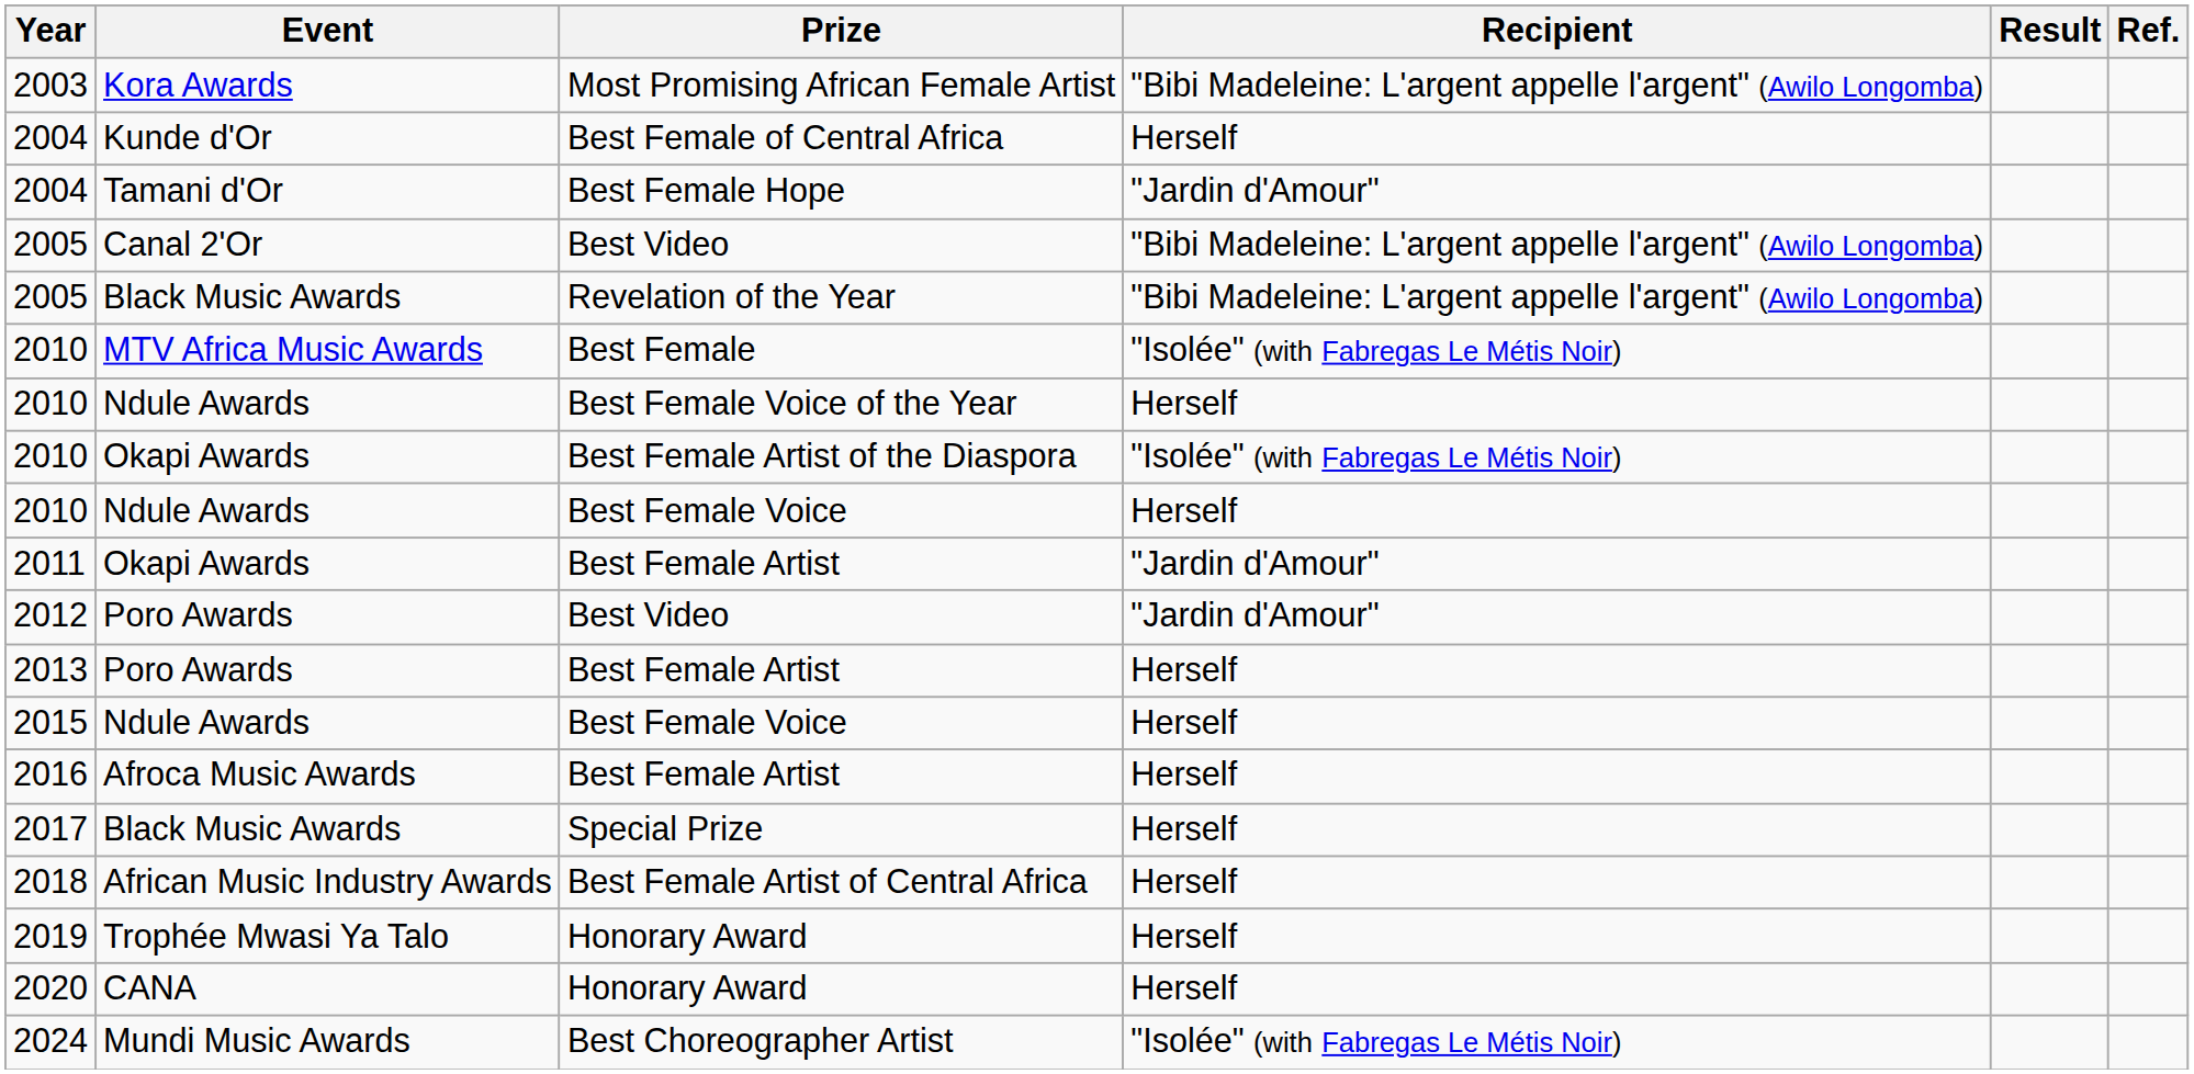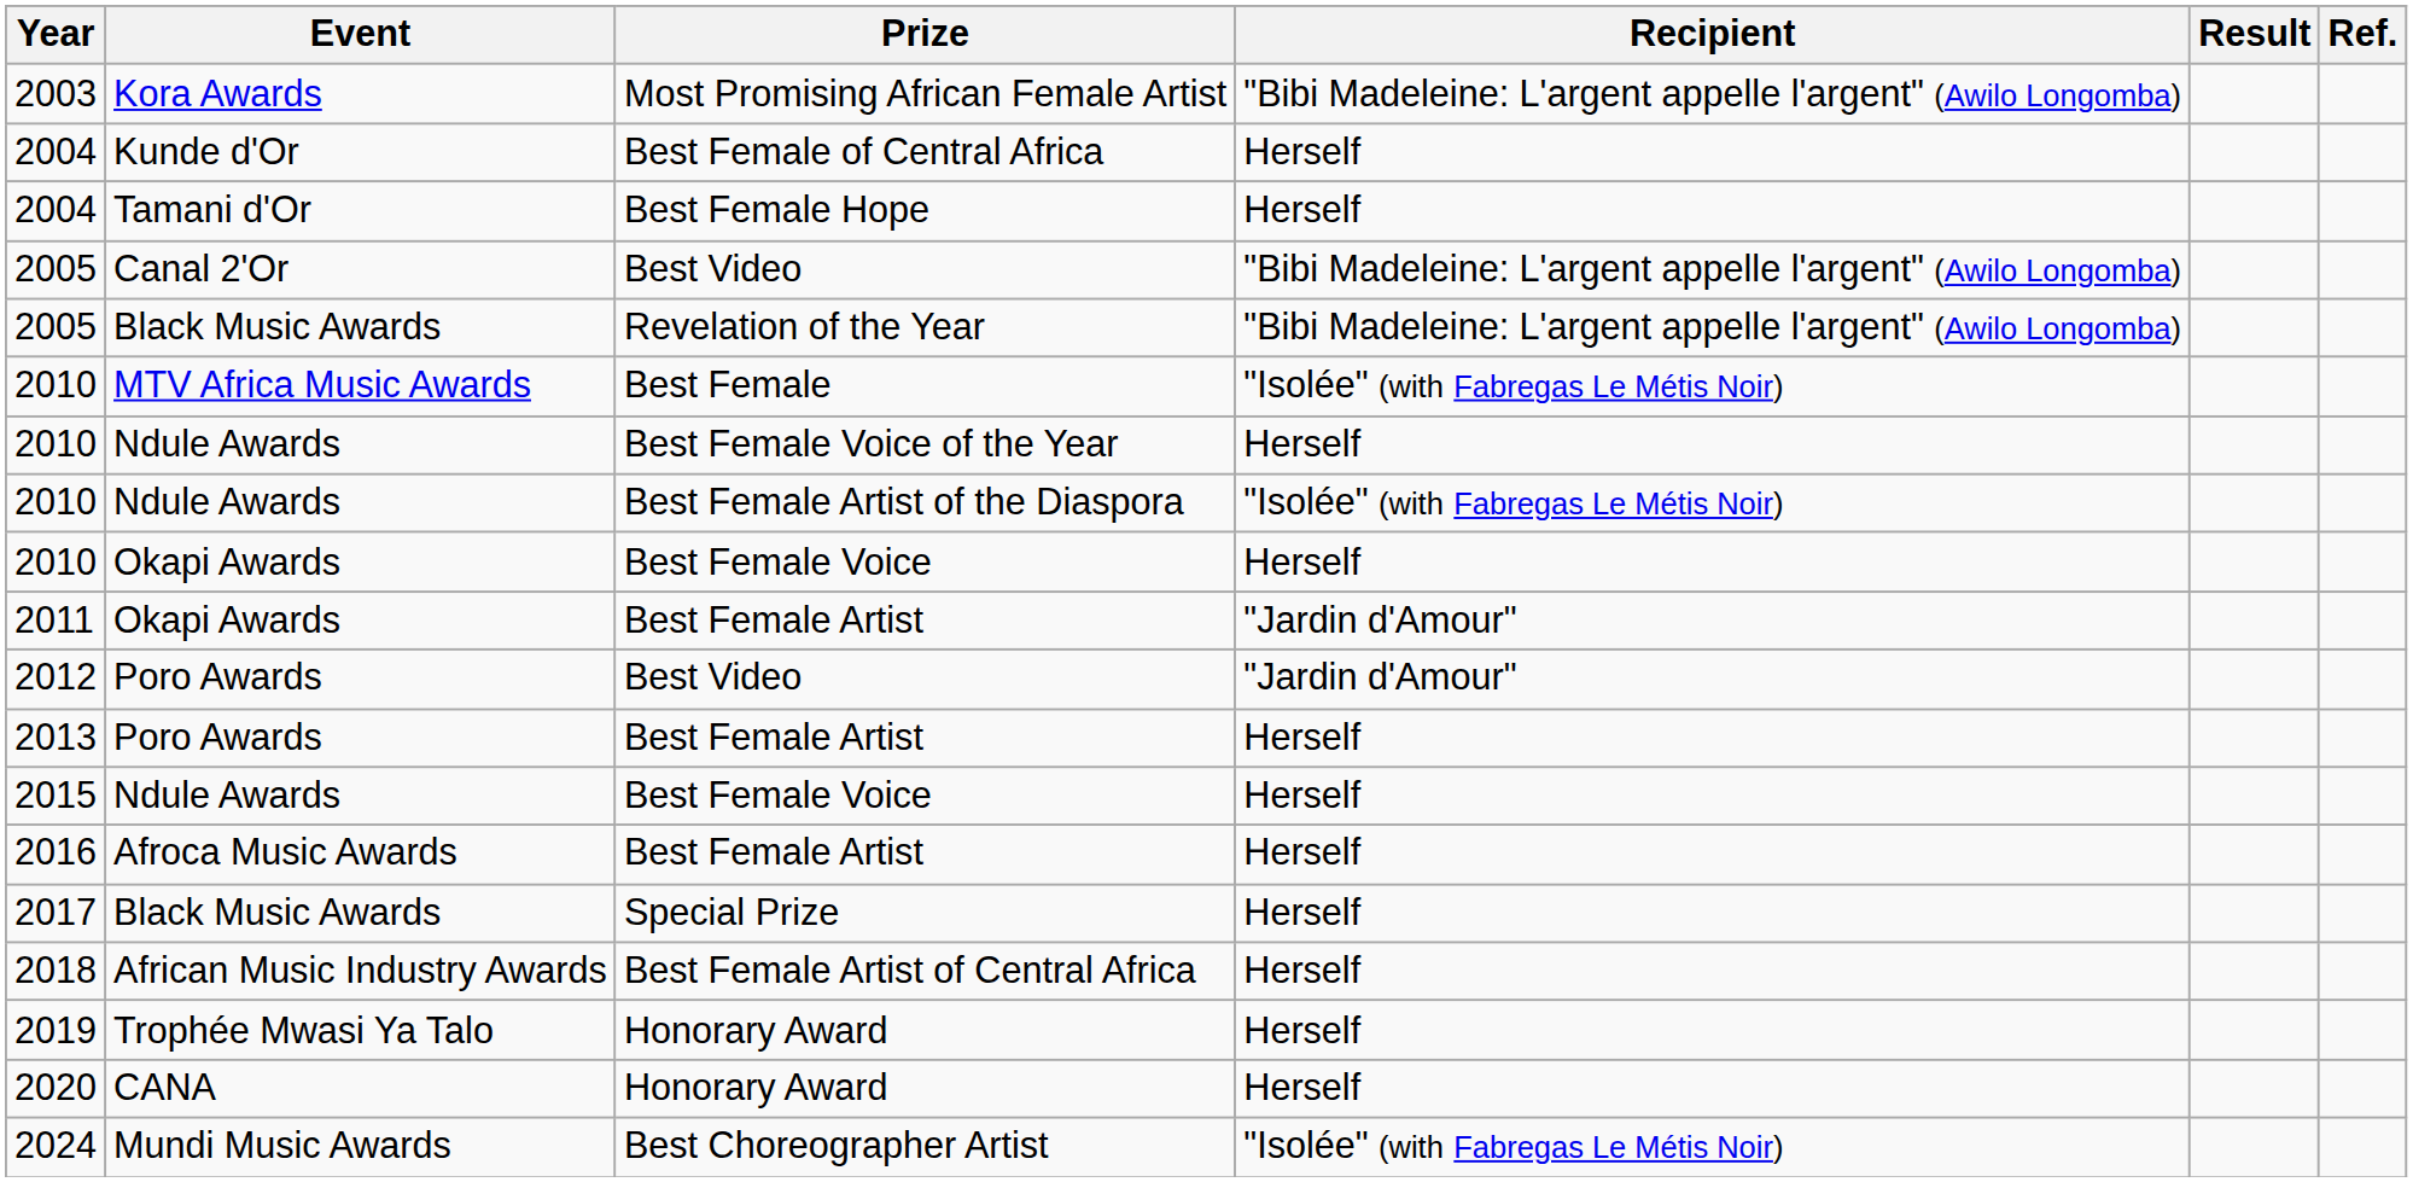 <table class="wikitable">
 <tr>
 <th>Year</th>
 <th>Event</th>
 <th>Prize</th>
 <th>Recipient</th>
 <th>Result</th>
 <th>Ref.</th>
 </tr>
 <tr>
 <td>2003</td>
 <td><a href='#'>Kora Awards</a></td>
 <td>Most Promising African Female Artist</td>
 <td>"Bibi Madeleine: L'argent appelle l'argent" <small>(<a href='#'>Awilo Longomba</a>)</small></td>
 <td></td>
 <td></td>
 </tr>
 <tr>
 <td>2004</td>
 <td>Kunde d'Or</td>
 <td>Best Female of Central Africa</td>
 <td>Herself</td>
 <td></td>
 <td></td>
 </tr>
 <tr>
 <td>2004</td>
 <td>Tamani d'Or</td>
 <td>Best Female Hope</td>
-<td>"Jardin d'Amour"</td>
+<td>Herself</td>
 <td></td>
 <td></td>
 </tr>
 <tr>
 <td>2005</td>
 <td>Canal 2'Or</td>
 <td>Best Video</td>
 <td>"Bibi Madeleine: L'argent appelle l'argent" <small>(<a href='#'>Awilo Longomba</a>)</small></td>
 <td></td>
 <td></td>
 </tr>
 <tr>
 <td>2005</td>
 <td>Black Music Awards</td>
 <td>Revelation of the Year</td>
 <td>"Bibi Madeleine: L'argent appelle l'argent" <small>(<a href='#'>Awilo Longomba</a>)</small></td>
 <td></td>
 <td></td>
 </tr>
 <tr>
 <td>2010</td>
 <td><a href='#'>MTV Africa Music Awards</a></td>
 <td>Best Female</td>
 <td>"Isolée" <small>(with</small> <small><a href='#'>Fabregas Le Métis Noir</a>)</small></td>
 <td></td>
 <td></td>
 </tr>
 <tr>
 <td>2010</td>
 <td>Ndule Awards</td>
 <td>Best Female Voice of the Year</td>
 <td>Herself</td>
 <td></td>
 <td></td>
 </tr>
 <tr>
 <td>2010</td>
-<td>Okapi Awards</td>
+<td>Ndule Awards</td>
 <td>Best Female Artist of the Diaspora</td>
 <td>"Isolée" <small>(with</small> <small><a href='#'>Fabregas Le Métis Noir</a>)</small></td>
 <td></td>
 <td></td>
 </tr>
 <tr>
 <td>2010</td>
-<td>Ndule Awards</td>
+<td>Okapi Awards</td>
 <td>Best Female Voice</td>
 <td>Herself</td>
 <td></td>
 <td></td>
 </tr>
 <tr>
 <td>2011</td>
 <td>Okapi Awards</td>
 <td>Best Female Artist</td>
 <td>"Jardin d'Amour"</td>
 <td></td>
 <td></td>
 </tr>
 <tr>
 <td>2012</td>
 <td>Poro Awards</td>
 <td>Best Video</td>
 <td>"Jardin d'Amour"</td>
 <td></td>
 <td></td>
 </tr>
 <tr>
 <td>2013</td>
 <td>Poro Awards</td>
 <td>Best Female Artist</td>
 <td>Herself</td>
 <td></td>
 <td></td>
 </tr>
 <tr>
 <td>2015</td>
 <td>Ndule Awards</td>
 <td>Best Female Voice</td>
 <td>Herself</td>
 <td></td>
 <td></td>
 </tr>
 <tr>
 <td>2016</td>
 <td>Afroca Music Awards</td>
 <td>Best Female Artist</td>
 <td>Herself</td>
 <td></td>
 <td></td>
 </tr>
 <tr>
 <td>2017</td>
 <td>Black Music Awards</td>
 <td>Special Prize</td>
 <td>Herself</td>
 <td></td>
 <td></td>
 </tr>
 <tr>
 <td>2018</td>
 <td>African Music Industry Awards</td>
 <td>Best Female Artist of Central Africa</td>
 <td>Herself</td>
 <td></td>
 <td></td>
 </tr>
 <tr>
 <td>2019</td>
 <td>Trophée Mwasi Ya Talo</td>
 <td>Honorary Award</td>
 <td>Herself</td>
 <td></td>
 <td></td>
 </tr>
 <tr>
 <td>2020</td>
 <td>CANA</td>
 <td>Honorary Award</td>
 <td>Herself</td>
 <td></td>
 <td></td>
 </tr>
 <tr>
 <td>2024</td>
 <td>Mundi Music Awards</td>
 <td>Best Choreographer Artist</td>
 <td>"Isolée" <small>(with</small> <small><a href='#'>Fabregas Le Métis Noir</a>)</small></td>
 <td></td>
 <td></td>
 </tr>
 </table>
